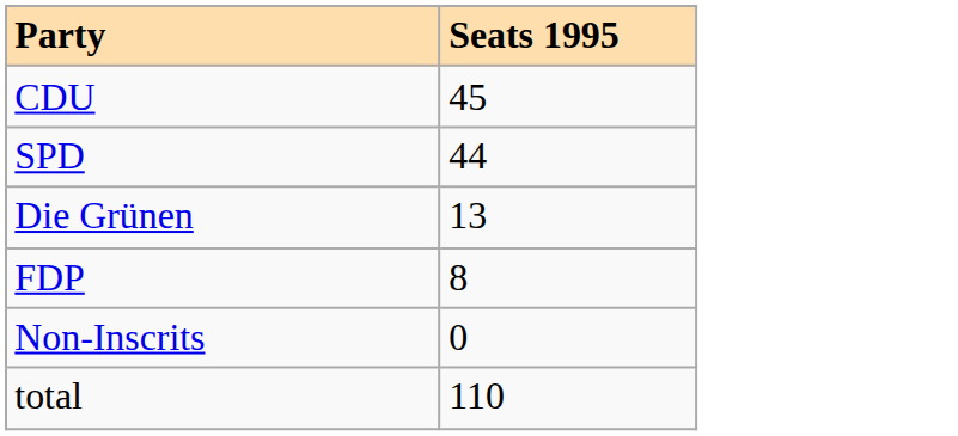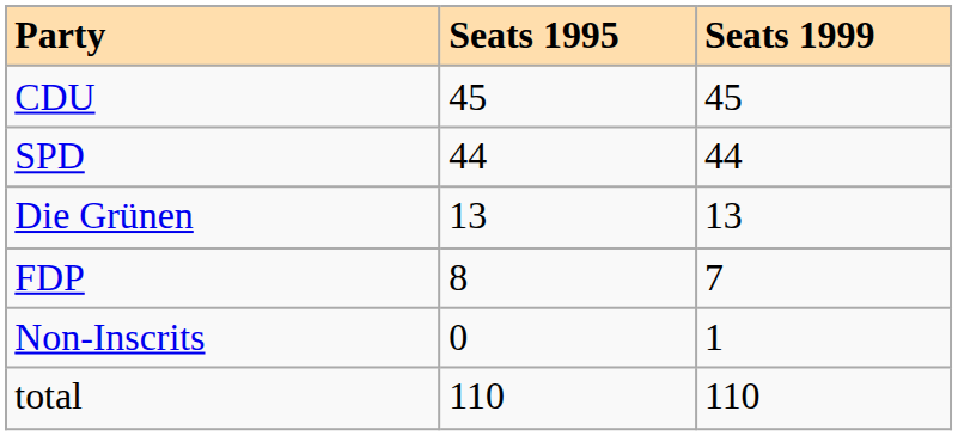 <table class="wikitable">
 <tr>
 <th style="background:#ffdead; width:175px; text-align:left;">Party</th>
 <th style="background:#ffdead; width:100px; text-align:left;">Seats 1995</th>
+<th style="background:#ffdead; width:100px; text-align:left;">Seats 1999</th>
 </tr>
 <tr>
 <td><a href='#'>CDU</a></td>
+<td>45</td>
 <td>45</td>
 </tr>
 <tr>
 <td><a href='#'>SPD</a></td>
 <td>44</td>
+<td>44</td>
 </tr>
 <tr>
 <td><a href='#'>Die Grünen</a></td>
+<td>13</td>
 <td>13</td>
 </tr>
 <tr>
 <td><a href='#'>FDP</a></td>
 <td>8</td>
+<td>7</td>
 </tr>
 <tr>
 <td><a href='#'>Non-Inscrits</a></td>
 <td>0</td>
+<td>1</td>
 </tr>
 <tr>
 <td>total</td>
 <td>110</td>
+<td>110</td>
 </tr>
 </table>
